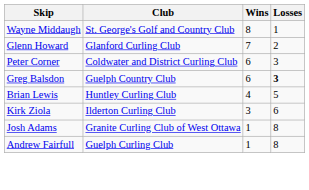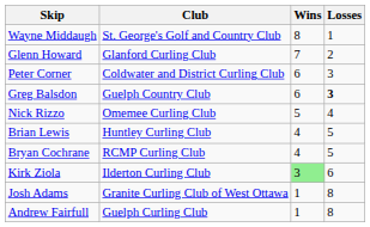 <table class="wikitable">
 <tr>
 <th>Skip</th>
 <th>Club</th>
 <th>Wins</th>
 <th>Losses</th>
 </tr>
 <tr>
 <td><a href='#'>Wayne Middaugh</a></td>
 <td><a href='#'>St. George's Golf and Country Club</a></td>
 <td>8</td>
 <td>1</td>
 </tr>
 <tr>
 <td><a href='#'>Glenn Howard</a></td>
 <td><a href='#'>Glanford Curling Club</a></td>
 <td>7</td>
 <td>2</td>
 </tr>
 <tr>
 <td><a href='#'>Peter Corner</a></td>
 <td><a href='#'>Coldwater and District Curling Club</a></td>
 <td>6</td>
 <td>3</td>
 </tr>
 <tr>
 <td><a href='#'>Greg Balsdon</a></td>
 <td><a href='#'>Guelph Country Club</a></td>
 <td>6</td>
 <td><strong>3</strong></td>
 </tr>
 <tr>
+<td><a href='#'>Nick Rizzo</a></td>
+<td><a href='#'>Omemee Curling Club</a></td>
+<td>5</td>
+<td>4</td>
+</tr>
+<tr>
 <td><a href='#'>Brian Lewis</a></td>
 <td><a href='#'>Huntley Curling Club</a></td>
 <td>4</td>
 <td>5</td>
 </tr>
 <tr>
+<td><a href='#'>Bryan Cochrane</a></td>
+<td><a href='#'>RCMP Curling Club</a></td>
+<td>4</td>
+<td>5</td>
+</tr>
+<tr>
 <td><a href='#'>Kirk Ziola</a></td>
 <td><a href='#'>Ilderton Curling Club</a></td>
-<td>3</td>
+<td style="background: lightgreen;">3</td>
 <td>6</td>
 </tr>
 <tr>
 <td><a href='#'>Josh Adams</a></td>
 <td><a href='#'>Granite Curling Club of West Ottawa</a></td>
 <td>1</td>
 <td>8</td>
 </tr>
 <tr>
 <td><a href='#'>Andrew Fairfull</a></td>
 <td><a href='#'>Guelph Curling Club</a></td>
 <td>1</td>
 <td>8</td>
 </tr>
 </table>
